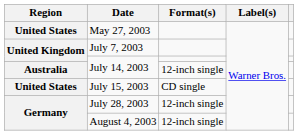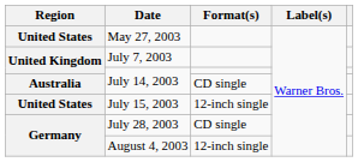 <table class="wikitable plainrowheaders">
 <tr>
 <th scope="col">Region</th>
 <th scope="col">Date</th>
 <th scope="col">Format(s)</th>
 <th scope="col">Label(s)</th>
 <th scope="col"></th>
 </tr>
 <tr>
 <th scope="row">United States</th>
 <td>May 27, 2003</td>
 <td></td>
 <td rowspan="7"><a href='#'>Warner Bros.</a></td>
 <td></td>
 </tr>
 <tr>
 <th scope="row" rowspan="2">United Kingdom</th>
 <td>July 7, 2003</td>
 <td></td>
 <td></td>
 </tr>
 <tr>
 <td rowspan="2">July 14, 2003</td>
 <td></td>
 <td></td>
 </tr>
 <tr>
 <th scope="row">Australia</th>
-<td>12-inch single</td>
+<td>CD single</td>
 <td></td>
 </tr>
 <tr>
 <th scope="row">United States</th>
 <td>July 15, 2003</td>
-<td>CD single</td>
+<td>12-inch single</td>
 <td></td>
 </tr>
 <tr>
 <th scope="row" rowspan="2">Germany</th>
 <td>July 28, 2003</td>
-<td>12-inch single</td>
+<td>CD single</td>
 <td></td>
 </tr>
 <tr>
 <td>August 4, 2003</td>
 <td>12-inch single</td>
 <td></td>
 </tr>
 </table>
